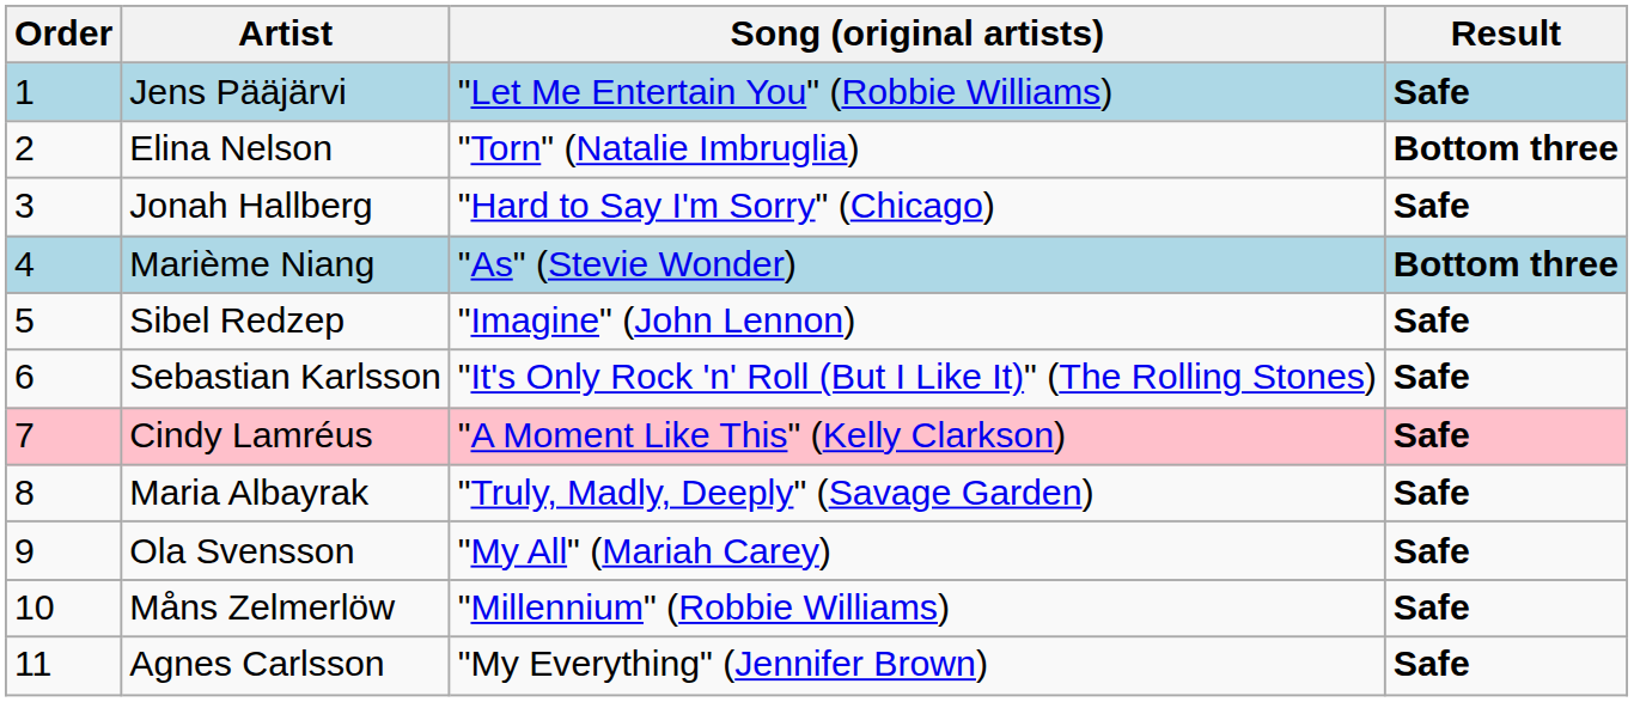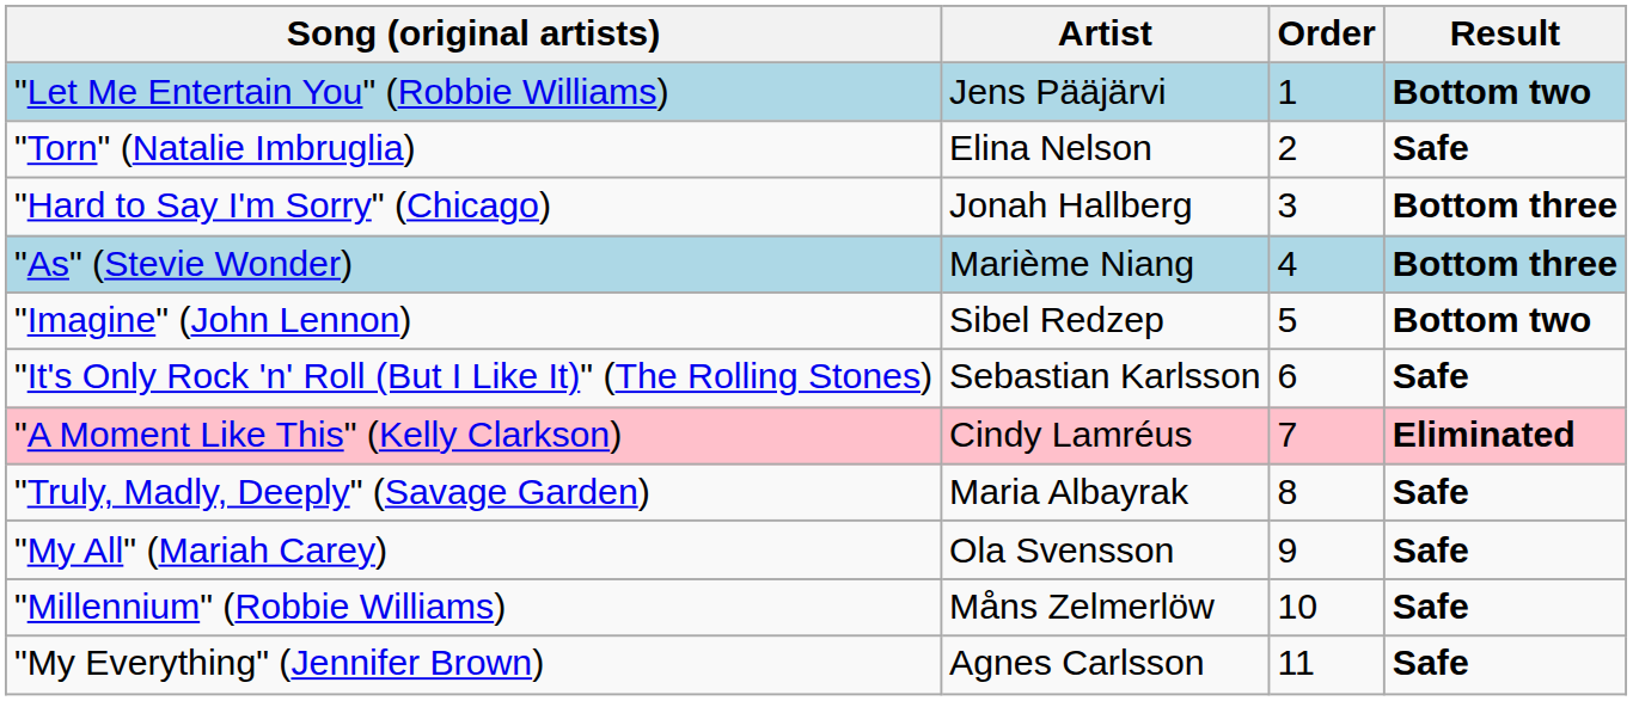 <table class=wikitable>
 <tr>
+<th>Song (original artists)</th>
+<th>Artist</th>
 <th>Order</th>
-<th>Artist</th>
-<th>Song (original artists)</th>
 <th>Result</th>
 </tr>
 <tr style="background:lightblue;">
+<td>"<a href='#'>Let Me Entertain You</a>" (<a href='#'>Robbie Williams</a>)</td>
+<td>Jens Pääjärvi</td>
 <td>1</td>
-<td>Jens Pääjärvi</td>
-<td>"<a href='#'>Let Me Entertain You</a>" (<a href='#'>Robbie Williams</a>)</td>
+<td><strong>Bottom two</strong></td>
+</tr>
+<tr>
+<td>"<a href='#'>Torn</a>" (<a href='#'>Natalie Imbruglia</a>)</td>
+<td>Elina Nelson</td>
+<td>2</td>
 <td><strong>Safe</strong></td>
 </tr>
 <tr>
-<td>2</td>
-<td>Elina Nelson</td>
-<td>"<a href='#'>Torn</a>" (<a href='#'>Natalie Imbruglia</a>)</td>
+<td>"<a href='#'>Hard to Say I'm Sorry</a>" (<a href='#'>Chicago</a>)</td>
+<td>Jonah Hallberg</td>
+<td>3</td>
+<td><strong>Bottom three</strong></td>
+</tr>
+<tr style="background:lightblue;">
+<td>"<a href='#'>As</a>" (<a href='#'>Stevie Wonder</a>)</td>
+<td>Marième Niang</td>
+<td>4</td>
 <td><strong>Bottom three</strong></td>
 </tr>
 <tr>
-<td>3</td>
-<td>Jonah Hallberg</td>
-<td>"<a href='#'>Hard to Say I'm Sorry</a>" (<a href='#'>Chicago</a>)</td>
+<td>"<a href='#'>Imagine</a>" (<a href='#'>John Lennon</a>)</td>
+<td>Sibel Redzep</td>
+<td>5</td>
+<td><strong>Bottom two</strong></td>
+</tr>
+<tr>
+<td>"<a href='#'>It's Only Rock 'n' Roll (But I Like It)</a>" (<a href='#'>The Rolling Stones</a>)</td>
+<td>Sebastian Karlsson</td>
+<td>6</td>
 <td><strong>Safe</strong></td>
 </tr>
-<tr style="background:lightblue;">
-<td>4</td>
-<td>Marième Niang</td>
-<td>"<a href='#'>As</a>" (<a href='#'>Stevie Wonder</a>)</td>
-<td><strong>Bottom three</strong></td>
+<tr style="background:pink;">
+<td>"<a href='#'>A Moment Like This</a>" (<a href='#'>Kelly Clarkson</a>)</td>
+<td>Cindy Lamréus</td>
+<td>7</td>
+<td><strong>Eliminated</strong></td>
 </tr>
 <tr>
-<td>5</td>
-<td>Sibel Redzep</td>
-<td>"<a href='#'>Imagine</a>" (<a href='#'>John Lennon</a>)</td>
+<td>"<a href='#'>Truly, Madly, Deeply</a>" (<a href='#'>Savage Garden</a>)</td>
+<td>Maria Albayrak</td>
+<td>8</td>
 <td><strong>Safe</strong></td>
 </tr>
 <tr>
-<td>6</td>
-<td>Sebastian Karlsson</td>
-<td>"<a href='#'>It's Only Rock 'n' Roll (But I Like It)</a>" (<a href='#'>The Rolling Stones</a>)</td>
-<td><strong>Safe</strong></td>
-</tr>
-<tr style="background:pink;">
-<td>7</td>
-<td>Cindy Lamréus</td>
-<td>"<a href='#'>A Moment Like This</a>" (<a href='#'>Kelly Clarkson</a>)</td>
+<td>"<a href='#'>My All</a>" (<a href='#'>Mariah Carey</a>)</td>
+<td>Ola Svensson</td>
+<td>9</td>
 <td><strong>Safe</strong></td>
 </tr>
 <tr>
-<td>8</td>
-<td>Maria Albayrak</td>
-<td>"<a href='#'>Truly, Madly, Deeply</a>" (<a href='#'>Savage Garden</a>)</td>
+<td>"<a href='#'>Millennium</a>" (<a href='#'>Robbie Williams</a>)</td>
+<td>Måns Zelmerlöw</td>
+<td>10</td>
 <td><strong>Safe</strong></td>
 </tr>
 <tr>
-<td>9</td>
-<td>Ola Svensson</td>
-<td>"<a href='#'>My All</a>" (<a href='#'>Mariah Carey</a>)</td>
-<td><strong>Safe</strong></td>
-</tr>
-<tr>
-<td>10</td>
-<td>Måns Zelmerlöw</td>
-<td>"<a href='#'>Millennium</a>" (<a href='#'>Robbie Williams</a>)</td>
-<td><strong>Safe</strong></td>
-</tr>
-<tr>
+<td>"My Everything" (<a href='#'>Jennifer Brown</a>)</td>
+<td>Agnes Carlsson</td>
 <td>11</td>
-<td>Agnes Carlsson</td>
-<td>"My Everything" (<a href='#'>Jennifer Brown</a>)</td>
 <td><strong>Safe</strong></td>
 </tr>
 </table>
